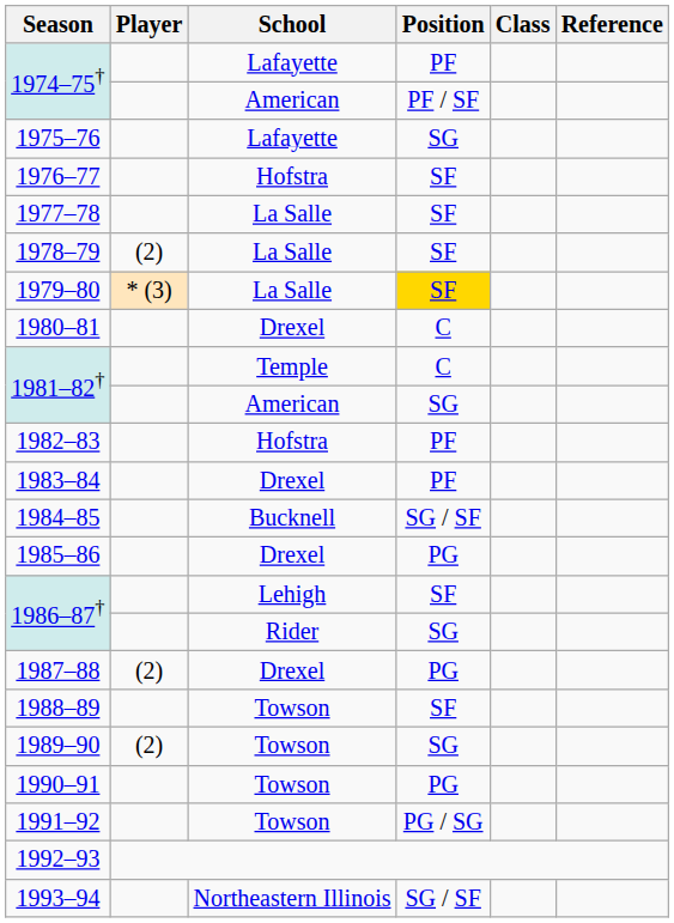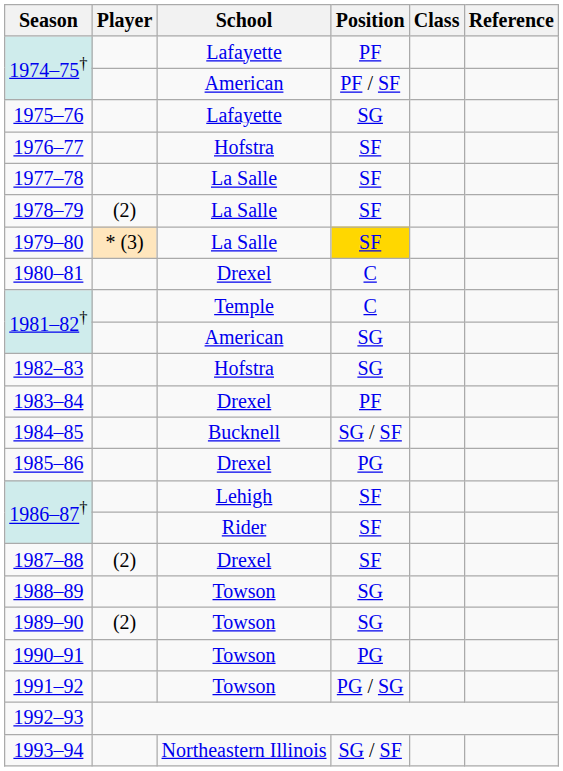 <table class="wikitable sortable" style="text-align:center;">
 <tr>
 <th>Season</th>
 <th>Player</th>
 <th>School</th>
 <th>Position</th>
 <th>Class</th>
 <th class="unsortable">Reference</th>
 </tr>
 <tr>
 <td style="background-color:#CFECEC;" rowspan=2><a href='#'>1974–75</a><sup>†</sup></td>
 <td></td>
 <td><a href='#'>Lafayette</a></td>
 <td><a href='#'>PF</a></td>
 <td></td>
 <td></td>
 </tr>
 <tr>
 <td></td>
 <td><a href='#'>American</a></td>
 <td><a href='#'>PF</a> / <a href='#'>SF</a></td>
 <td></td>
 <td></td>
 </tr>
 <tr>
 <td><a href='#'>1975–76</a></td>
 <td></td>
 <td><a href='#'>Lafayette</a></td>
 <td><a href='#'>SG</a></td>
 <td></td>
 <td></td>
 </tr>
 <tr>
 <td><a href='#'>1976–77</a></td>
 <td></td>
 <td><a href='#'>Hofstra</a></td>
 <td><a href='#'>SF</a></td>
 <td></td>
 <td></td>
 </tr>
 <tr>
 <td><a href='#'>1977–78</a></td>
 <td></td>
 <td><a href='#'>La Salle</a></td>
 <td><a href='#'>SF</a></td>
 <td></td>
 <td></td>
 </tr>
 <tr>
 <td><a href='#'>1978–79</a></td>
 <td> (2)</td>
 <td><a href='#'>La Salle</a></td>
 <td><a href='#'>SF</a></td>
 <td></td>
 <td></td>
 </tr>
 <tr>
 <td><a href='#'>1979–80</a></td>
 <td style="background-color:#FFE6BD">* (3)</td>
 <td><a href='#'>La Salle</a></td>
 <td style="background: gold;"><a href='#'>SF</a></td>
 <td></td>
 <td></td>
 </tr>
 <tr>
 <td><a href='#'>1980–81</a></td>
 <td></td>
 <td><a href='#'>Drexel</a></td>
 <td><a href='#'>C</a></td>
 <td></td>
 <td></td>
 </tr>
 <tr>
 <td style="background-color:#CFECEC;" rowspan=2><a href='#'>1981–82</a><sup>†</sup></td>
 <td></td>
 <td><a href='#'>Temple</a></td>
 <td><a href='#'>C</a></td>
 <td></td>
 <td></td>
 </tr>
 <tr>
 <td></td>
 <td><a href='#'>American</a></td>
 <td><a href='#'>SG</a></td>
 <td></td>
 <td></td>
 </tr>
 <tr>
 <td><a href='#'>1982–83</a></td>
 <td></td>
 <td><a href='#'>Hofstra</a></td>
-<td><a href='#'>PF</a></td>
+<td><a href='#'>SG</a></td>
 <td></td>
 <td></td>
 </tr>
 <tr>
 <td><a href='#'>1983–84</a></td>
 <td></td>
 <td><a href='#'>Drexel</a></td>
 <td><a href='#'>PF</a></td>
 <td></td>
 <td></td>
 </tr>
 <tr>
 <td><a href='#'>1984–85</a></td>
 <td></td>
 <td><a href='#'>Bucknell</a></td>
 <td><a href='#'>SG</a> / <a href='#'>SF</a></td>
 <td></td>
 <td></td>
 </tr>
 <tr>
 <td><a href='#'>1985–86</a></td>
 <td></td>
 <td><a href='#'>Drexel</a></td>
 <td><a href='#'>PG</a></td>
 <td></td>
 <td></td>
 </tr>
 <tr>
 <td style="background-color:#CFECEC;" rowspan=2><a href='#'>1986–87</a><sup>†</sup></td>
 <td></td>
 <td><a href='#'>Lehigh</a></td>
 <td><a href='#'>SF</a></td>
 <td></td>
 <td></td>
 </tr>
 <tr>
 <td></td>
 <td><a href='#'>Rider</a></td>
-<td><a href='#'>SG</a></td>
+<td><a href='#'>SF</a></td>
 <td></td>
 <td></td>
 </tr>
 <tr>
 <td><a href='#'>1987–88</a></td>
 <td> (2)</td>
 <td><a href='#'>Drexel</a></td>
-<td><a href='#'>PG</a></td>
+<td><a href='#'>SF</a></td>
 <td></td>
 <td></td>
 </tr>
 <tr>
 <td><a href='#'>1988–89</a></td>
 <td></td>
 <td><a href='#'>Towson</a></td>
-<td><a href='#'>SF</a></td>
+<td><a href='#'>SG</a></td>
 <td></td>
 <td></td>
 </tr>
 <tr>
 <td><a href='#'>1989–90</a></td>
 <td> (2)</td>
 <td><a href='#'>Towson</a></td>
 <td><a href='#'>SG</a></td>
 <td></td>
 <td></td>
 </tr>
 <tr>
 <td><a href='#'>1990–91</a></td>
 <td></td>
 <td><a href='#'>Towson</a></td>
 <td><a href='#'>PG</a></td>
 <td></td>
 <td></td>
 </tr>
 <tr>
 <td><a href='#'>1991–92</a></td>
 <td></td>
 <td><a href='#'>Towson</a></td>
 <td><a href='#'>PG</a> / <a href='#'>SG</a></td>
 <td></td>
 <td></td>
 </tr>
 <tr>
 <td><a href='#'>1992–93</a></td>
 <td colspan=5></td>
 </tr>
 <tr>
 <td><a href='#'>1993–94</a></td>
 <td></td>
 <td><a href='#'>Northeastern Illinois</a></td>
 <td><a href='#'>SG</a> / <a href='#'>SF</a></td>
 <td></td>
 <td></td>
 </tr>
 </table>
